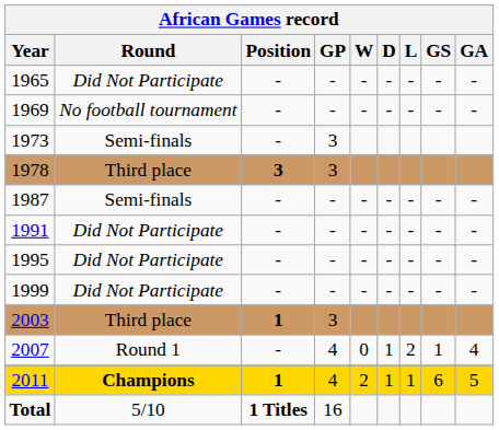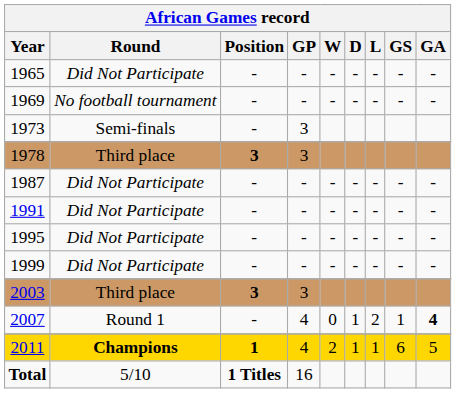 <table class="wikitable mw-collapsible collapsible collapsed" style="text-align: center;">
 <tr>
 <th colspan="9"><a href='#'>African Games</a> record</th>
 </tr>
 <tr>
 <th>Year</th>
 <th>Round</th>
 <th>Position</th>
 <th>GP</th>
 <th>W</th>
 <th>D</th>
 <th>L</th>
 <th>GS</th>
 <th>GA</th>
 </tr>
 <tr>
 <td> 1965</td>
 <td><em>Did Not Participate</em></td>
 <td>-</td>
 <td>-</td>
 <td>-</td>
 <td>-</td>
 <td>-</td>
 <td>-</td>
 <td>-</td>
 </tr>
 <tr>
 <td> 1969</td>
 <td><em>No football tournament</em></td>
 <td>-</td>
 <td>-</td>
 <td>-</td>
 <td>-</td>
 <td>-</td>
 <td>-</td>
 <td>-</td>
 </tr>
 <tr>
 <td> 1973</td>
 <td>Semi-finals</td>
 <td>-</td>
 <td>3</td>
 <td></td>
 <td></td>
 <td></td>
 <td></td>
 <td></td>
 </tr>
 <tr>
 </tr>
 <tr bgcolor="#cc9966">
 <td> 1978</td>
 <td>Third place</td>
 <td><strong>3</strong></td>
 <td>3</td>
 <td></td>
 <td></td>
 <td></td>
 <td></td>
 <td></td>
 </tr>
 <tr>
 <td> 1987</td>
-<td>Semi-finals</td>
+<td><em>Did Not Participate</em></td>
 <td>-</td>
 <td>-</td>
 <td>-</td>
 <td>-</td>
 <td>-</td>
 <td>-</td>
 <td>-</td>
 </tr>
 <tr>
 <td> <a href='#'>1991</a></td>
 <td><em>Did Not Participate</em></td>
 <td>-</td>
 <td>-</td>
 <td>-</td>
 <td>-</td>
 <td>-</td>
 <td>-</td>
 <td>-</td>
 </tr>
 <tr>
 <td> 1995</td>
 <td><em>Did Not Participate</em></td>
 <td>-</td>
 <td>-</td>
 <td>-</td>
 <td>-</td>
 <td>-</td>
 <td>-</td>
 <td>-</td>
 </tr>
 <tr>
 <td> 1999</td>
 <td><em>Did Not Participate</em></td>
 <td>-</td>
 <td>-</td>
 <td>-</td>
 <td>-</td>
 <td>-</td>
 <td>-</td>
 <td>-</td>
 </tr>
 <tr>
 </tr>
 <tr bgcolor="#cc9966">
 <td> <a href='#'>2003</a></td>
 <td>Third place</td>
-<td><strong>1</strong></td>
+<td><strong>3</strong></td>
 <td>3</td>
 <td></td>
 <td></td>
 <td></td>
 <td></td>
 <td></td>
 </tr>
 <tr>
 <td> <a href='#'>2007</a></td>
 <td>Round 1</td>
 <td>-</td>
 <td>4</td>
 <td>0</td>
 <td>1</td>
 <td>2</td>
 <td>1</td>
-<td>4</td>
+<td><strong>4</strong></td>
 </tr>
 <tr>
 </tr>
 <tr bgcolor="gold">
 <td> <a href='#'>2011</a></td>
 <td><strong>Champions</strong></td>
 <td><strong>1</strong></td>
 <td>4</td>
 <td>2</td>
 <td>1</td>
 <td>1</td>
 <td>6</td>
 <td>5</td>
 </tr>
 <tr>
 <td><strong>Total</strong></td>
 <td>5/10</td>
 <td><strong>1 Titles</strong></td>
 <td>16</td>
 <td></td>
 <td></td>
 <td></td>
 <td></td>
 <td></td>
 </tr>
 </table>
